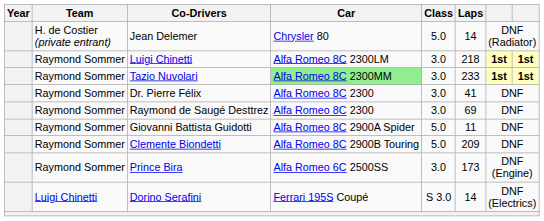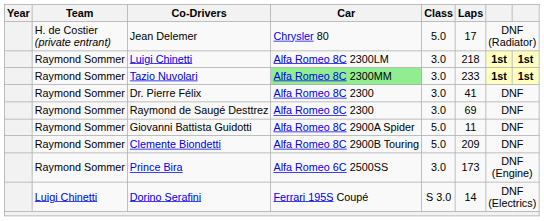 <table class="wikitable" style="text-align:center; font-size:90%">
 <tr>
 <th>Year</th>
 <th>Team</th>
 <th>Co-Drivers</th>
 <th>Car</th>
 <th>Class</th>
 <th>Laps</th>
 <th></th>
 <th></th>
 </tr>
 <tr>
 <th></th>
 <td align="left"> H. de Costier<br><em>(private entrant)</em></td>
 <td align="left"> Jean Delemer</td>
 <td align="left"><a href='#'>Chrysler</a> 80</td>
 <td>5.0</td>
-<td>14</td>
+<td>17</td>
 <td colspan=2>DNF<br>(Radiator)</td>
 </tr>
 <tr>
 <th></th>
 <td align="left"> Raymond Sommer</td>
 <td align="left"> <a href='#'>Luigi Chinetti</a></td>
 <td align="left"><a href='#'>Alfa Romeo 8C</a> 2300LM</td>
 <td>3.0</td>
 <td>218</td>
 <td style="background:#ffffbf;"><strong>1st</strong></td>
 <td style="background:#ffffbf;"><strong>1st</strong></td>
 </tr>
 <tr>
 <th></th>
 <td align="left"> Raymond Sommer</td>
 <td align="left"> <a href='#'>Tazio Nuvolari</a></td>
 <td align="left" style="background: lightgreen;"><a href='#'>Alfa Romeo 8C</a> 2300MM</td>
 <td>3.0</td>
 <td>233</td>
 <td style="background:#ffffbf;"><strong>1st</strong></td>
 <td style="background:#ffffbf;"><strong>1st</strong></td>
 </tr>
 <tr>
 <th></th>
 <td align="left"> Raymond Sommer</td>
 <td align="left"> Dr. Pierre Félix</td>
 <td align="left"><a href='#'>Alfa Romeo 8C</a> 2300</td>
 <td>3.0</td>
 <td>41</td>
 <td colspan=2>DNF</td>
 </tr>
 <tr>
 <th></th>
 <td align="left"> Raymond Sommer</td>
 <td align="left"> Raymond de Saugé Desttrez</td>
 <td align="left"><a href='#'>Alfa Romeo 8C</a> 2300</td>
 <td>3.0</td>
 <td>69</td>
 <td colspan=2>DNF</td>
 </tr>
 <tr>
 <th></th>
 <td align="left"> Raymond Sommer</td>
 <td align="left"> Giovanni Battista Guidotti</td>
 <td align="left"><a href='#'>Alfa Romeo 8C</a> 2900A Spider</td>
 <td>5.0</td>
 <td>11</td>
 <td colspan=2>DNF</td>
 </tr>
 <tr>
 <th></th>
 <td align="left"> Raymond Sommer</td>
 <td align="left"> <a href='#'>Clemente Biondetti</a></td>
 <td align="left"><a href='#'>Alfa Romeo 8C</a> 2900B Touring</td>
 <td>5.0</td>
 <td>209</td>
 <td colspan=2>DNF</td>
 </tr>
 <tr>
 <th></th>
 <td align="left"> Raymond Sommer</td>
 <td align="left"> <a href='#'>Prince Bira</a></td>
 <td align="left"><a href='#'>Alfa Romeo 6C</a> 2500SS</td>
 <td>3.0</td>
 <td>173</td>
 <td colspan=2>DNF<br>(Engine)</td>
 </tr>
 <tr>
 <th></th>
 <td align="left"> <a href='#'>Luigi Chinetti</a></td>
 <td align="left"> <a href='#'>Dorino Serafini</a></td>
 <td align="left"><a href='#'>Ferrari 195S</a> Coupé</td>
 <td>S 3.0</td>
 <td>14</td>
 <td colspan=2>DNF<br>(Electrics)</td>
 </tr>
 <tr>
 <th colspan="8"></th>
 </tr>
 </table>
